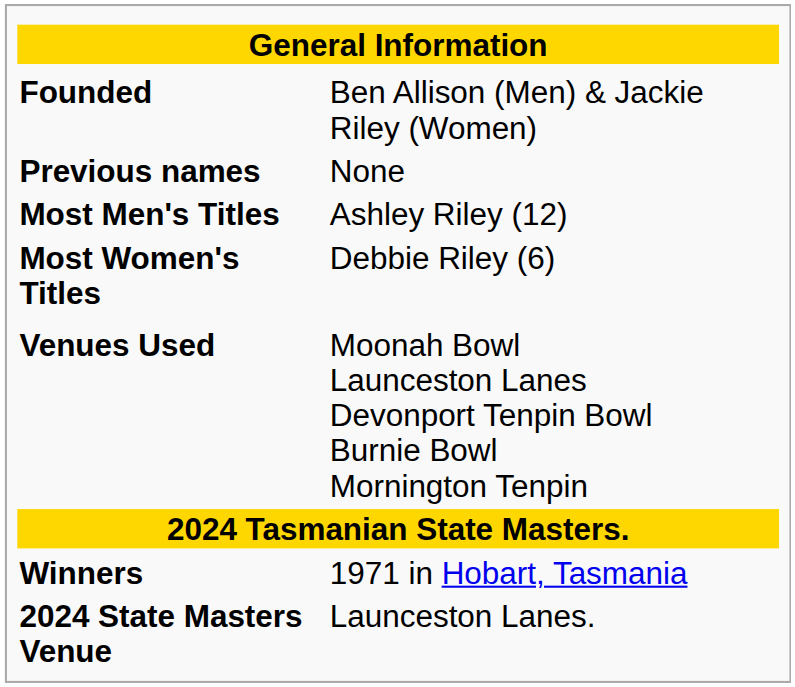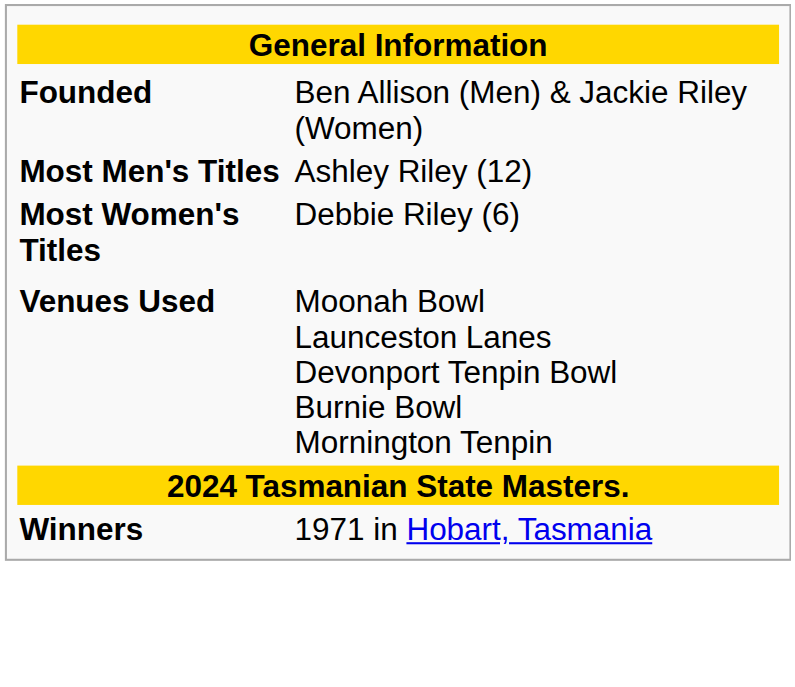 <table class="infobox" style="width: 25em; font-size: 95%;">
 <tr>
 <td align="center" colspan="2"></td>
 </tr>
 <tr>
 <th colspan="2" bgcolor="gold"><strong>General Information</strong></th>
 </tr>
 <tr>
 </tr>
 <tr style="vertical-align: top;">
 <td><strong>Founded</strong></td>
 <td>Ben Allison (Men) & Jackie Riley (Women)</td>
-</tr>
-<tr>
-<td><strong>Previous names</strong></td>
-<td>None</td>
 </tr>
 <tr>
 <td><strong>Most Men's Titles</strong></td>
 <td>Ashley Riley (12)</td>
 </tr>
 <tr>
 <td><strong>Most Women's Titles</strong></td>
 <td>Debbie Riley (6)</td>
 </tr>
 <tr>
 </tr>
 <tr style="vertical-align: top;">
 </tr>
 <tr>
 <td><strong>Venues Used</strong></td>
 <td>Moonah Bowl<br>Launceston Lanes<br>Devonport Tenpin Bowl<br>Burnie Bowl<br>Mornington Tenpin</td>
 </tr>
 <tr>
 <th colspan="2" bgcolor="gold"><strong>2024 Tasmanian State Masters.</strong></th>
 </tr>
 <tr style="vertical-align: top;">
 <td><strong>Winners</strong></td>
 <td>1971 in <a href='#'>Hobart, Tasmania</a></td>
 </tr>
-<tr>
-<td><strong>2024 State Masters Venue</strong></td>
-<td>Launceston Lanes.</td>
-</tr>
 </table>
